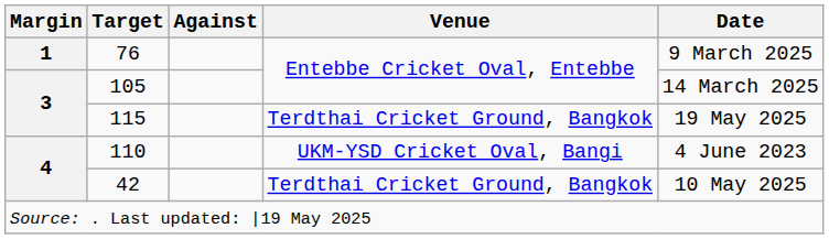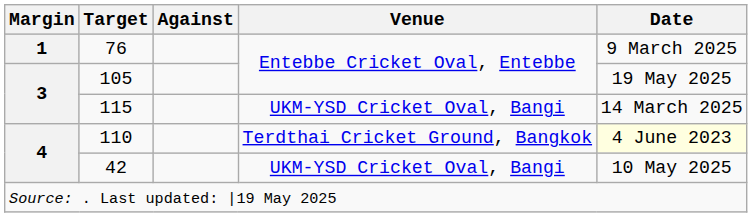 <table class="wikitable" style="text-align: center;">
 <tr>
 <th>Margin</th>
 <th>Target</th>
 <th>Against</th>
 <th>Venue</th>
 <th>Date</th>
 </tr>
 <tr>
 <th>1</th>
 <td>76</td>
 <td></td>
 <td rowspan="2"><a href='#'>Entebbe Cricket Oval</a>, <a href='#'>Entebbe</a></td>
 <td>9 March 2025</td>
 </tr>
 <tr>
 <th rowspan=2>3</th>
 <td>105</td>
 <td></td>
-<td>14 March 2025</td>
+<td>19 May 2025</td>
 </tr>
 <tr>
 <td>115</td>
 <td></td>
-<td><a href='#'>Terdthai Cricket Ground</a>, <a href='#'>Bangkok</a></td>
-<td>19 May 2025</td>
+<td><a href='#'>UKM-YSD Cricket Oval</a>, <a href='#'>Bangi</a></td>
+<td>14 March 2025</td>
 </tr>
 <tr>
 <th rowspan=2>4</th>
 <td>110</td>
 <td></td>
-<td><a href='#'>UKM-YSD Cricket Oval</a>, <a href='#'>Bangi</a></td>
-<td>4 June 2023</td>
+<td><a href='#'>Terdthai Cricket Ground</a>, <a href='#'>Bangkok</a></td>
+<td style="background: lightyellow;">4 June 2023</td>
 </tr>
 <tr>
 <td>42</td>
 <td></td>
-<td><a href='#'>Terdthai Cricket Ground</a>, <a href='#'>Bangkok</a></td>
+<td><a href='#'>UKM-YSD Cricket Oval</a>, <a href='#'>Bangi</a></td>
 <td>10 May 2025</td>
 </tr>
 <tr>
 <td colspan="5" style="text-align:left;"><small><em>Source: </em>. Last updated: |19 May 2025</small></td>
 </tr>
 </table>
